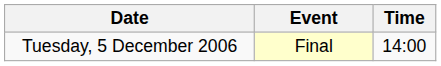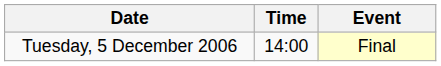 <table class = "wikitable" style="text-align:center;">
 <tr>
 <th width=220>Date</th>
+<th width=50>Time</th>
 <th width=100>Event</th>
-<th width=50>Time</th>
 </tr>
 <tr>
 <td>Tuesday, 5 December 2006</td>
+<td>14:00</td>
 <td bgcolor=ffffcc>Final</td>
-<td>14:00</td>
 </tr>
 </table>
